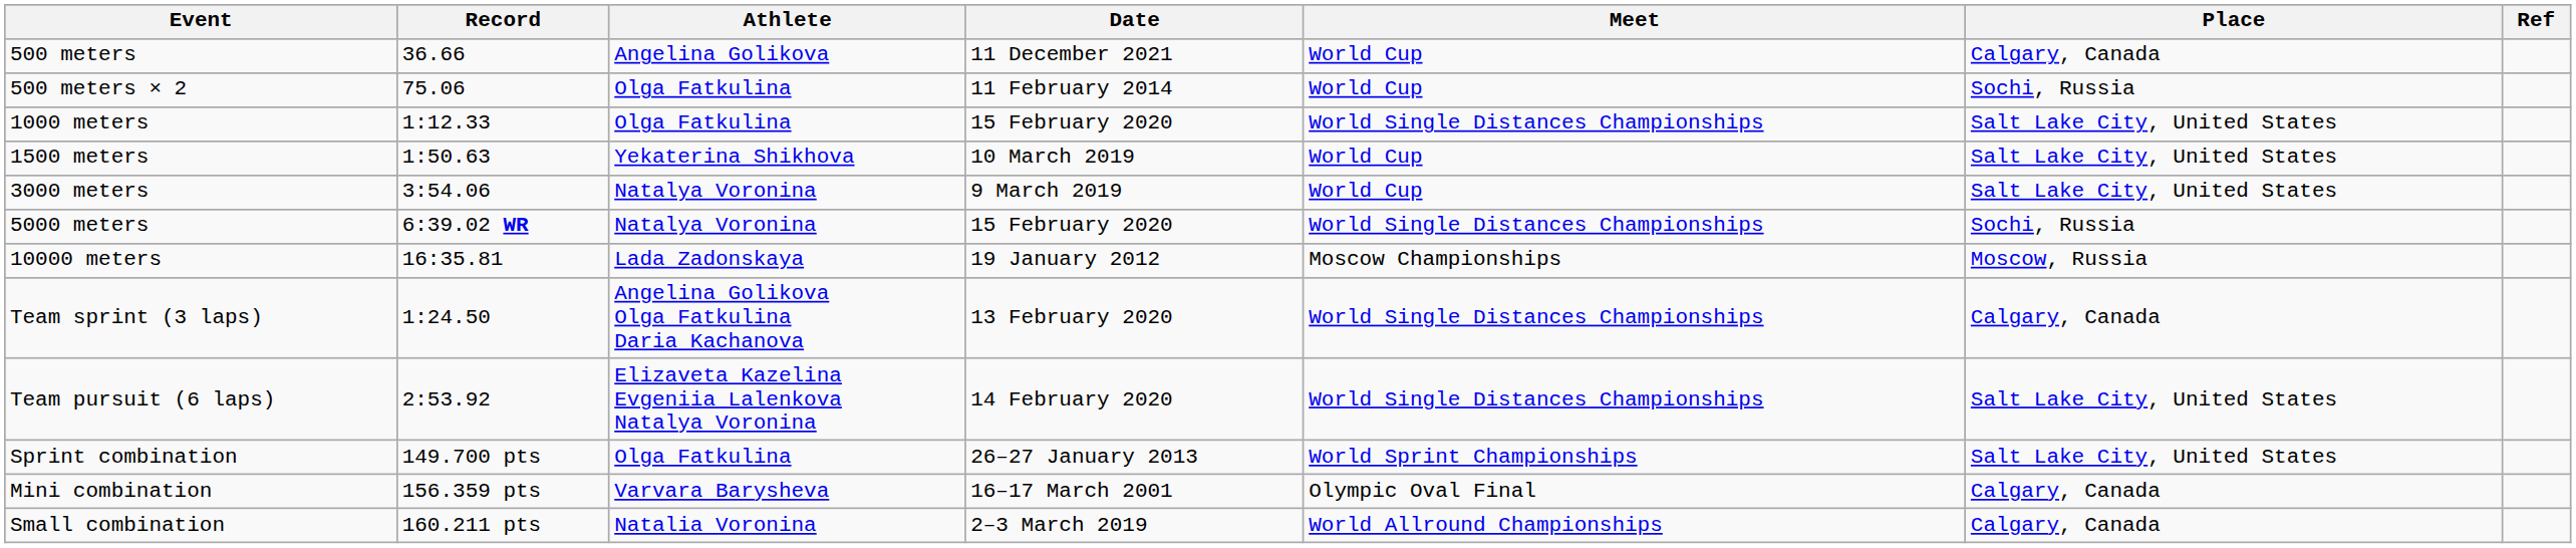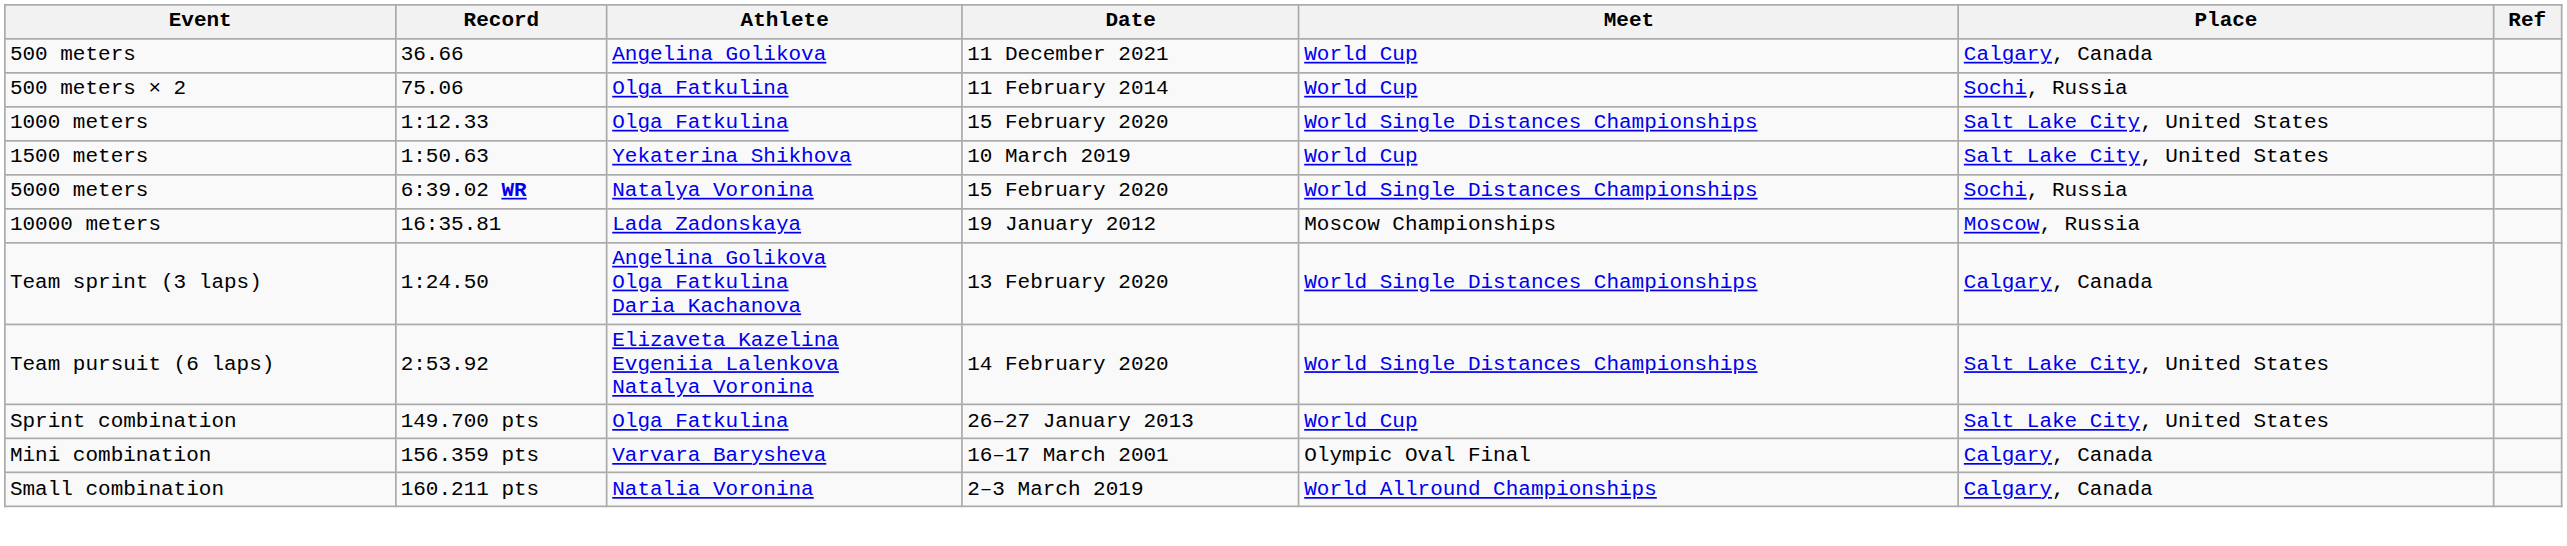 <table class="wikitable" style="font-size:95%; width: 95%;">
 <tr>
 <th>Event</th>
 <th>Record</th>
 <th>Athlete</th>
 <th>Date</th>
 <th>Meet</th>
 <th>Place</th>
 <th>Ref</th>
 </tr>
 <tr>
 <td>500 meters</td>
 <td>36.66</td>
 <td><a href='#'>Angelina Golikova</a></td>
 <td>11 December 2021</td>
 <td><a href='#'>World Cup</a></td>
 <td><a href='#'>Calgary</a>, Canada</td>
 <td></td>
 </tr>
 <tr>
 <td>500 meters × 2</td>
 <td>75.06</td>
 <td><a href='#'>Olga Fatkulina</a></td>
 <td>11 February 2014</td>
 <td><a href='#'>World Cup</a></td>
 <td><a href='#'>Sochi</a>, Russia</td>
 <td></td>
 </tr>
 <tr>
 <td>1000 meters</td>
 <td>1:12.33</td>
 <td><a href='#'>Olga Fatkulina</a></td>
 <td>15 February 2020</td>
 <td><a href='#'>World Single Distances Championships</a></td>
 <td><a href='#'>Salt Lake City</a>, United States</td>
 <td></td>
 </tr>
 <tr>
 <td>1500 meters</td>
 <td>1:50.63</td>
 <td><a href='#'>Yekaterina Shikhova</a></td>
 <td>10 March 2019</td>
 <td><a href='#'>World Cup</a></td>
 <td><a href='#'>Salt Lake City</a>, United States</td>
 <td></td>
 </tr>
 <tr>
-<td>3000 meters</td>
-<td>3:54.06</td>
-<td><a href='#'>Natalya Voronina</a></td>
-<td>9 March 2019</td>
-<td><a href='#'>World Cup</a></td>
-<td><a href='#'>Salt Lake City</a>, United States</td>
-<td></td>
-</tr>
-<tr>
 <td>5000 meters</td>
 <td>6:39.02 <strong><a href='#'>WR</a></strong></td>
 <td><a href='#'>Natalya Voronina</a></td>
 <td>15 February 2020</td>
 <td><a href='#'>World Single Distances Championships</a></td>
 <td><a href='#'>Sochi</a>, Russia</td>
 <td></td>
 </tr>
 <tr>
 <td>10000 meters</td>
 <td>16:35.81</td>
 <td><a href='#'>Lada Zadonskaya</a></td>
 <td>19 January 2012</td>
 <td>Moscow Championships</td>
 <td><a href='#'>Moscow</a>, Russia</td>
 <td></td>
 </tr>
 <tr>
 <td>Team sprint (3 laps)</td>
 <td>1:24.50</td>
 <td><a href='#'>Angelina Golikova</a><br><a href='#'>Olga Fatkulina</a><br><a href='#'>Daria Kachanova</a></td>
 <td>13 February 2020</td>
 <td><a href='#'>World Single Distances Championships</a></td>
 <td><a href='#'>Calgary</a>, Canada</td>
 <td></td>
 </tr>
 <tr>
 <td>Team pursuit (6 laps)</td>
 <td>2:53.92</td>
 <td><a href='#'>Elizaveta Kazelina</a><br><a href='#'>Evgeniia Lalenkova</a><br><a href='#'>Natalya Voronina</a></td>
 <td>14 February 2020</td>
 <td><a href='#'>World Single Distances Championships</a></td>
 <td><a href='#'>Salt Lake City</a>, United States</td>
 <td></td>
 </tr>
 <tr>
 <td>Sprint combination</td>
 <td>149.700 pts</td>
 <td><a href='#'>Olga Fatkulina</a></td>
 <td>26–27 January 2013</td>
-<td><a href='#'>World Sprint Championships</a></td>
+<td><a href='#'>World Cup</a></td>
 <td><a href='#'>Salt Lake City</a>, United States</td>
 <td></td>
 </tr>
 <tr>
 <td>Mini combination</td>
 <td>156.359 pts</td>
 <td><a href='#'>Varvara Barysheva</a></td>
 <td>16–17 March 2001</td>
 <td>Olympic Oval Final</td>
 <td><a href='#'>Calgary</a>, Canada</td>
 <td></td>
 </tr>
 <tr>
 <td>Small combination</td>
 <td>160.211 pts</td>
 <td><a href='#'>Natalia Voronina</a></td>
 <td>2–3 March 2019</td>
 <td><a href='#'>World Allround Championships</a></td>
 <td><a href='#'>Calgary</a>, Canada</td>
 <td></td>
 </tr>
 </table>
